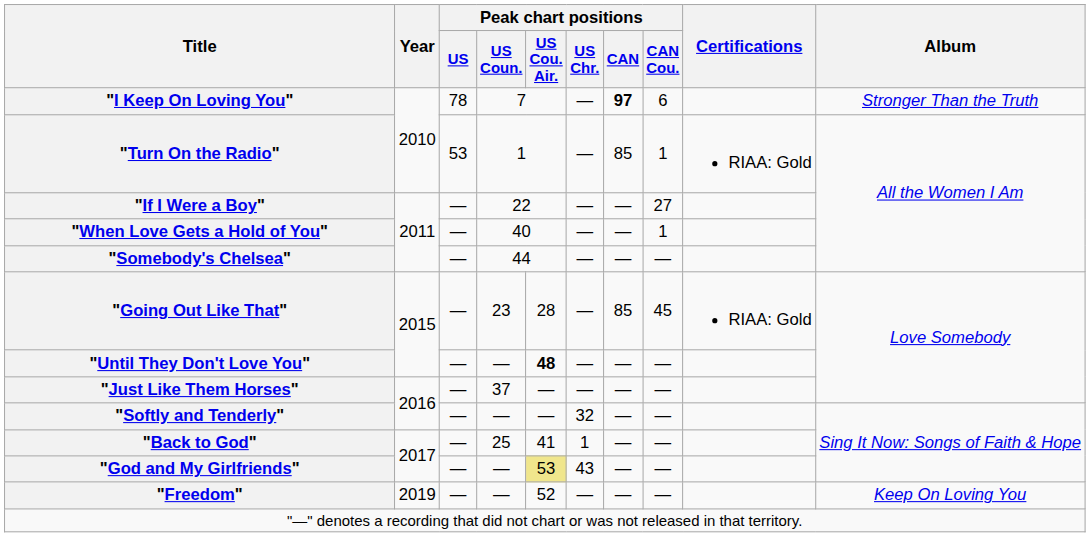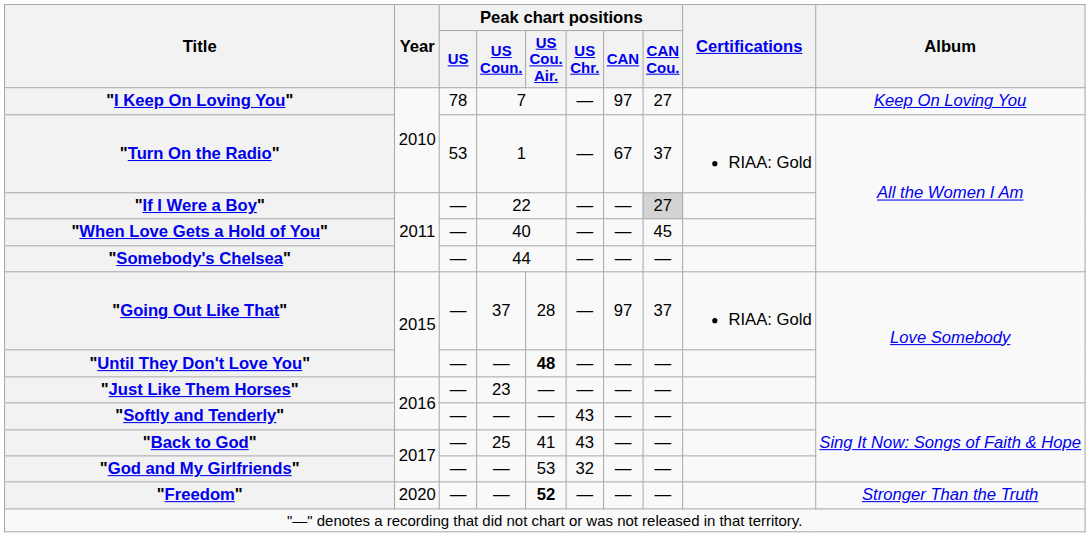 <table class="wikitable plainrowheaders" style="text-align:center;" border="1">
 <tr>
 <th scope="col" rowspan="2" style="width:23em;">Title</th>
 <th scope="col" rowspan="2">Year</th>
 <th scope="col" colspan="6">Peak chart positions</th>
 <th scope="col" rowspan="2"><a href='#'>Certifications</a></th>
 <th scope="col" rowspan="2">Album</th>
 </tr>
 <tr>
 <th scope="col" style="width:2em;font-size:90%;"><a href='#'>US</a><br></th>
 <th scope="col" style="width:2em;font-size:90%;"><a href='#'>US<br>Coun.</a><br></th>
 <th scope="col" style="width:2em;font-size:90%;"><a href='#'>US<br>Cou.<br>Air.</a><br></th>
 <th scope="col" style="width:2em;font-size:90%;"><a href='#'>US<br>Chr.</a><br></th>
 <th scope="col" style="width:2em;font-size:90%;"><a href='#'>CAN</a><br></th>
 <th scope="col" style="width:2em;font-size:90%;"><a href='#'>CAN<br>Cou.</a><br></th>
 </tr>
 <tr>
 <th scope="row">"<a href='#'>I Keep On Loving You</a>"</th>
 <td rowspan="2">2010</td>
 <td>78</td>
 <td colspan="2">7</td>
 <td>—</td>
-<td><strong>97</strong></td>
-<td>6</td>
+<td>97</td>
+<td>27</td>
 <td></td>
-<td><em><a href='#'>Stronger Than the Truth</a></em></td>
+<td><em><a href='#'>Keep On Loving You</a></em></td>
 </tr>
 <tr>
 <th scope="row">"<a href='#'>Turn On the Radio</a>"</th>
 <td>53</td>
 <td colspan="2">1</td>
 <td>—</td>
-<td>85</td>
-<td>1</td>
+<td>67</td>
+<td>37</td>
 <td><br><ul><li>RIAA: Gold</li></ul></td>
 <td rowspan="4"><em><a href='#'>All the Women I Am</a></em></td>
 </tr>
 <tr>
 <th scope="row">"<a href='#'>If I Were a Boy</a>"</th>
 <td rowspan="3">2011</td>
 <td>—</td>
 <td colspan="2">22</td>
 <td>—</td>
 <td>—</td>
-<td>27</td>
+<td style="background: lightgrey;">27</td>
 <td></td>
 </tr>
 <tr>
 <th scope="row">"<a href='#'>When Love Gets a Hold of You</a>"</th>
 <td>—</td>
 <td colspan="2">40</td>
 <td>—</td>
 <td>—</td>
-<td>1</td>
+<td>45</td>
 <td></td>
 </tr>
 <tr>
 <th scope="row">"<a href='#'>Somebody's Chelsea</a>"</th>
 <td>—</td>
 <td colspan="2">44</td>
 <td>—</td>
 <td>—</td>
 <td>—</td>
 <td></td>
 </tr>
 <tr>
 <th scope="row">"<a href='#'>Going Out Like That</a>"</th>
 <td rowspan="2">2015</td>
 <td>—</td>
-<td>23</td>
+<td>37</td>
 <td>28</td>
 <td>—</td>
-<td>85</td>
-<td>45</td>
+<td>97</td>
+<td>37</td>
 <td><br><ul><li>RIAA: Gold</li></ul></td>
 <td rowspan="3"><em><a href='#'>Love Somebody</a></em></td>
 </tr>
 <tr>
 <th scope="row">"<a href='#'>Until They Don't Love You</a>"</th>
 <td>—</td>
 <td>—</td>
 <td><strong>48</strong></td>
 <td>—</td>
 <td>—</td>
 <td>—</td>
 <td></td>
 </tr>
 <tr>
 <th scope="row">"<a href='#'>Just Like Them Horses</a>"</th>
 <td rowspan="2">2016</td>
 <td>—</td>
-<td>37</td>
+<td>23</td>
 <td>—</td>
 <td>—</td>
 <td>—</td>
 <td>—</td>
 <td></td>
 </tr>
 <tr>
 <th scope="row">"<a href='#'>Softly and Tenderly</a>"<br></th>
 <td>—</td>
 <td>—</td>
 <td>—</td>
-<td>32</td>
+<td>43</td>
 <td>—</td>
 <td>—</td>
 <td></td>
 <td rowspan="3"><em><a href='#'>Sing It Now: Songs of Faith & Hope</a></em></td>
 </tr>
 <tr>
 <th scope="row">"<a href='#'>Back to God</a>"</th>
 <td rowspan="2">2017</td>
 <td>—</td>
 <td>25</td>
 <td>41</td>
-<td>1</td>
+<td>43</td>
 <td>—</td>
 <td>—</td>
 <td></td>
 </tr>
 <tr>
 <th scope="row">"<a href='#'>God and My Girlfriends</a>"</th>
 <td>—</td>
 <td>—</td>
-<td style="background: khaki;">53</td>
-<td>43</td>
+<td>53</td>
+<td>32</td>
 <td>—</td>
 <td>—</td>
 <td></td>
 </tr>
 <tr>
 <th scope="row">"<a href='#'>Freedom</a>"</th>
-<td>2019</td>
+<td>2020</td>
 <td>—</td>
 <td>—</td>
-<td>52</td>
+<td><strong>52</strong></td>
 <td>—</td>
 <td>—</td>
 <td>—</td>
 <td></td>
-<td><em><a href='#'>Keep On Loving You</a></em></td>
+<td><em><a href='#'>Stronger Than the Truth</a></em></td>
 </tr>
 <tr>
 <td colspan="10" style="font-size:90%">"—" denotes a recording that did not chart or was not released in that territory.</td>
 </tr>
 </table>
